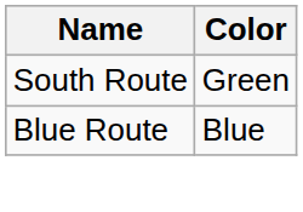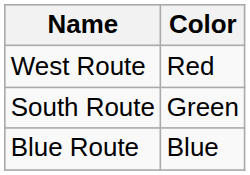 <table class="wikitable">
 <tr>
 <th>Name</th>
 <th>Color</th>
+</tr>
+<tr>
+<td>West Route</td>
+<td>Red</td>
 </tr>
 <tr>
 <td>South Route</td>
 <td>Green</td>
 </tr>
 <tr>
 <td>Blue Route</td>
 <td>Blue</td>
 </tr>
 </table>
